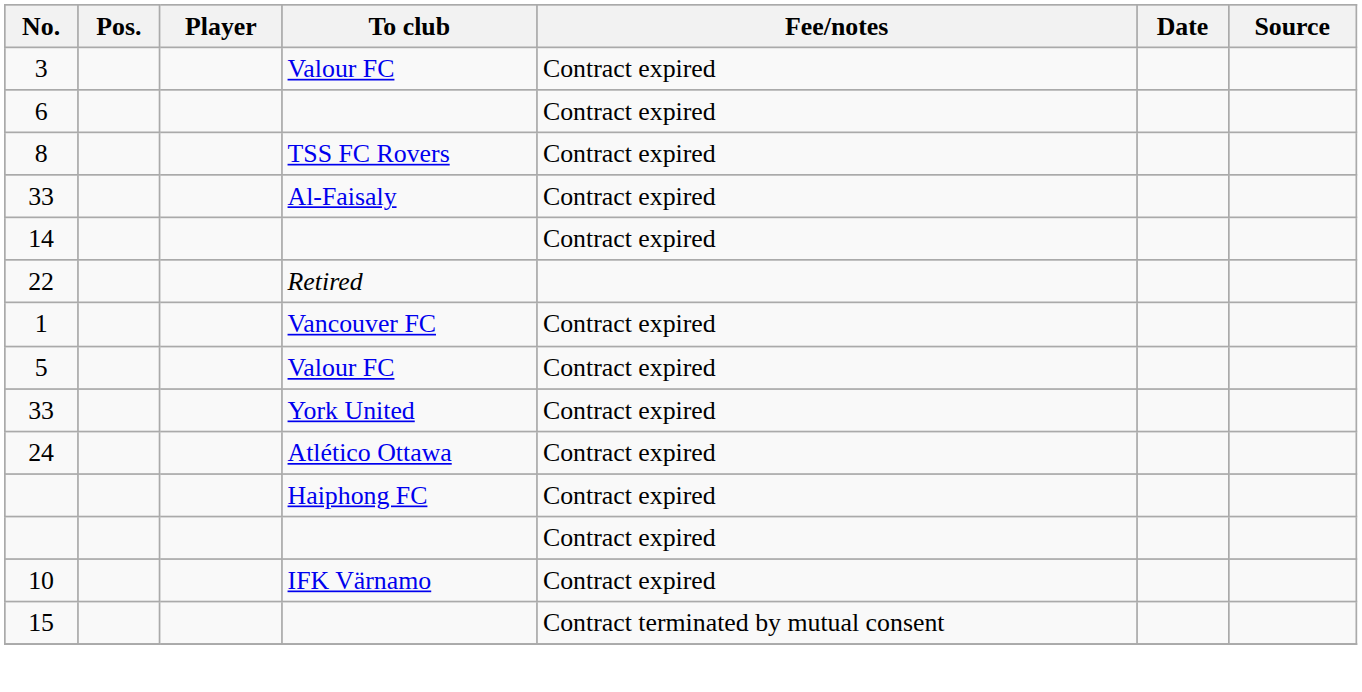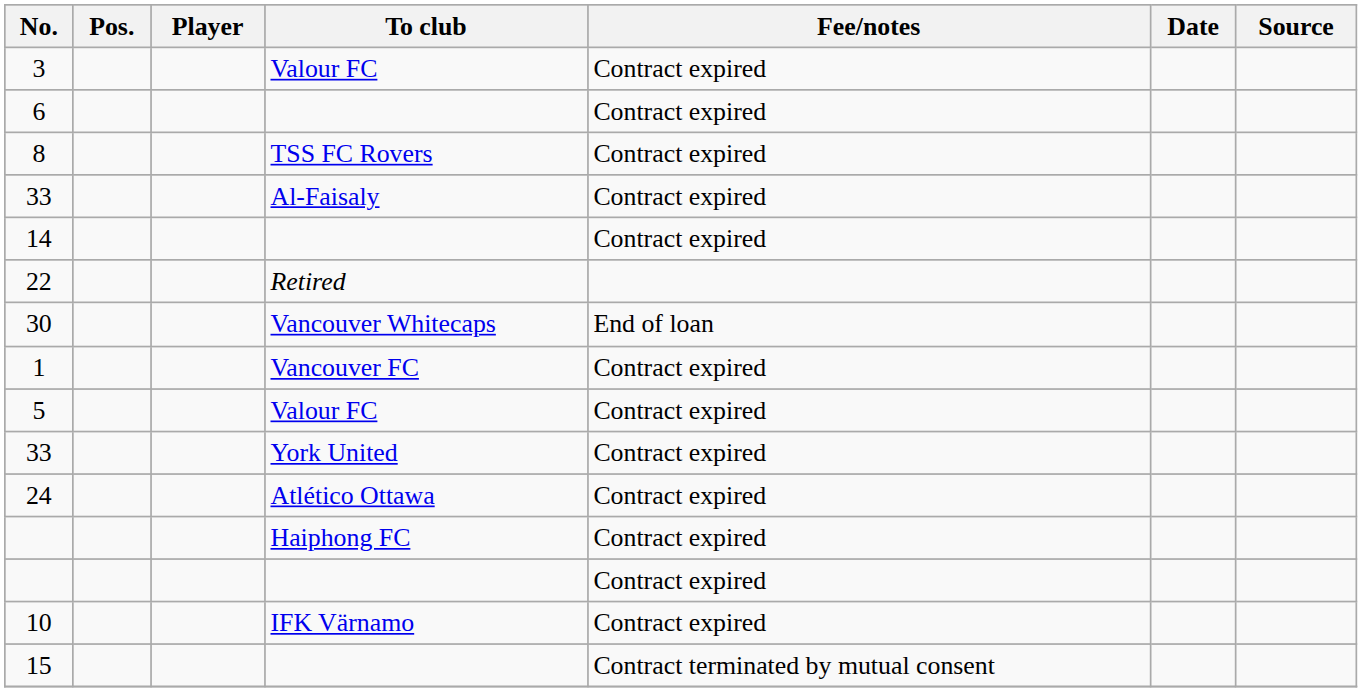 <table class="wikitable sortable" style="width:90%; font-size:95%;">
 <tr>
 <th>No.</th>
 <th>Pos.</th>
 <th>Player</th>
 <th>To club</th>
 <th>Fee/notes</th>
 <th>Date</th>
 <th>Source</th>
 </tr>
 <tr>
 <td align=center>3</td>
 <td align=center></td>
 <td></td>
 <td> <a href='#'>Valour FC</a></td>
 <td>Contract expired</td>
 <td></td>
 <td></td>
 </tr>
 <tr>
 <td align=center>6</td>
 <td align=center></td>
 <td></td>
 <td></td>
 <td>Contract expired</td>
 <td></td>
 <td></td>
 </tr>
 <tr>
 <td align=center>8</td>
 <td align=center></td>
 <td></td>
 <td> <a href='#'>TSS FC Rovers</a></td>
 <td>Contract expired</td>
 <td></td>
 <td></td>
 </tr>
 <tr>
 <td align=center>33</td>
 <td align=center></td>
 <td></td>
 <td> <a href='#'>Al-Faisaly</a></td>
 <td>Contract expired</td>
 <td></td>
 <td></td>
 </tr>
 <tr>
 <td align=center>14</td>
 <td align=center></td>
 <td></td>
 <td></td>
 <td>Contract expired</td>
 <td></td>
 <td></td>
 </tr>
 <tr>
 <td align=center>22</td>
 <td align=center></td>
 <td></td>
 <td><em>Retired</em></td>
 <td></td>
+<td></td>
+<td></td>
+</tr>
+<tr>
+<td align=center>30</td>
+<td align=center></td>
+<td></td>
+<td> <a href='#'>Vancouver Whitecaps</a></td>
+<td>End of loan</td>
 <td></td>
 <td></td>
 </tr>
 <tr>
 <td align=center>1</td>
 <td align=center></td>
 <td></td>
 <td> <a href='#'>Vancouver FC</a></td>
 <td>Contract expired</td>
 <td></td>
 <td></td>
 </tr>
 <tr>
 <td align=center>5</td>
 <td align=center></td>
 <td></td>
 <td> <a href='#'>Valour FC</a></td>
 <td>Contract expired</td>
 <td></td>
 <td></td>
 </tr>
 <tr>
 <td align=center>33</td>
 <td align=center></td>
 <td></td>
 <td> <a href='#'>York United</a></td>
 <td>Contract expired</td>
 <td></td>
 <td></td>
 </tr>
 <tr>
 <td align=center>24</td>
 <td align=center></td>
 <td></td>
 <td> <a href='#'>Atlético Ottawa</a></td>
 <td>Contract expired</td>
 <td></td>
 <td></td>
 </tr>
 <tr>
 <td align=center></td>
 <td align=center></td>
 <td></td>
 <td> <a href='#'>Haiphong FC</a></td>
 <td>Contract expired</td>
 <td></td>
 <td></td>
 </tr>
 <tr>
 <td align=center></td>
 <td align=center></td>
 <td></td>
 <td></td>
 <td>Contract expired</td>
 <td></td>
 <td></td>
 </tr>
 <tr>
 <td align=center>10</td>
 <td align=center></td>
 <td></td>
 <td> <a href='#'>IFK Värnamo</a></td>
 <td>Contract expired</td>
 <td></td>
 <td></td>
 </tr>
 <tr>
 <td align=center>15</td>
 <td align=center></td>
 <td></td>
 <td></td>
 <td>Contract terminated by mutual consent</td>
 <td></td>
 <td></td>
 </tr>
 <tr>
 </tr>
 </table>
